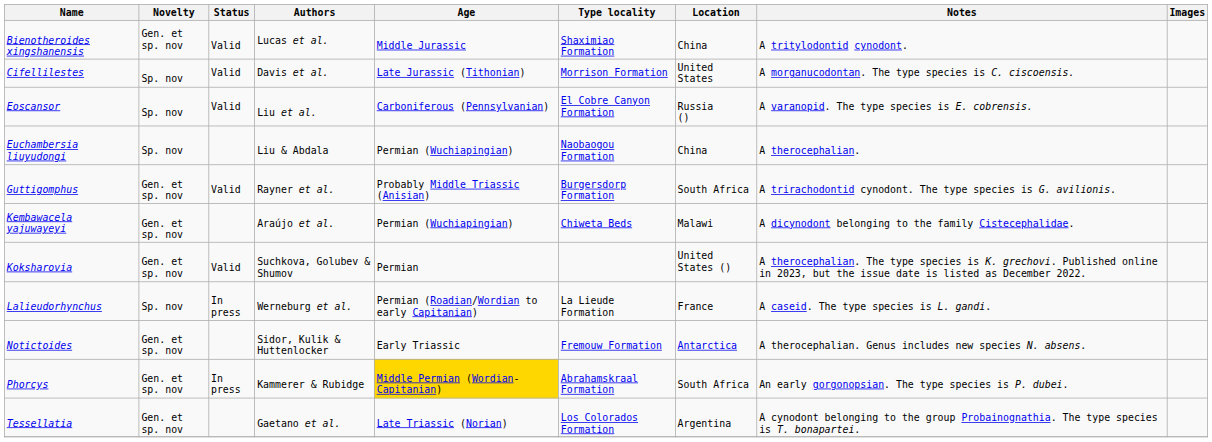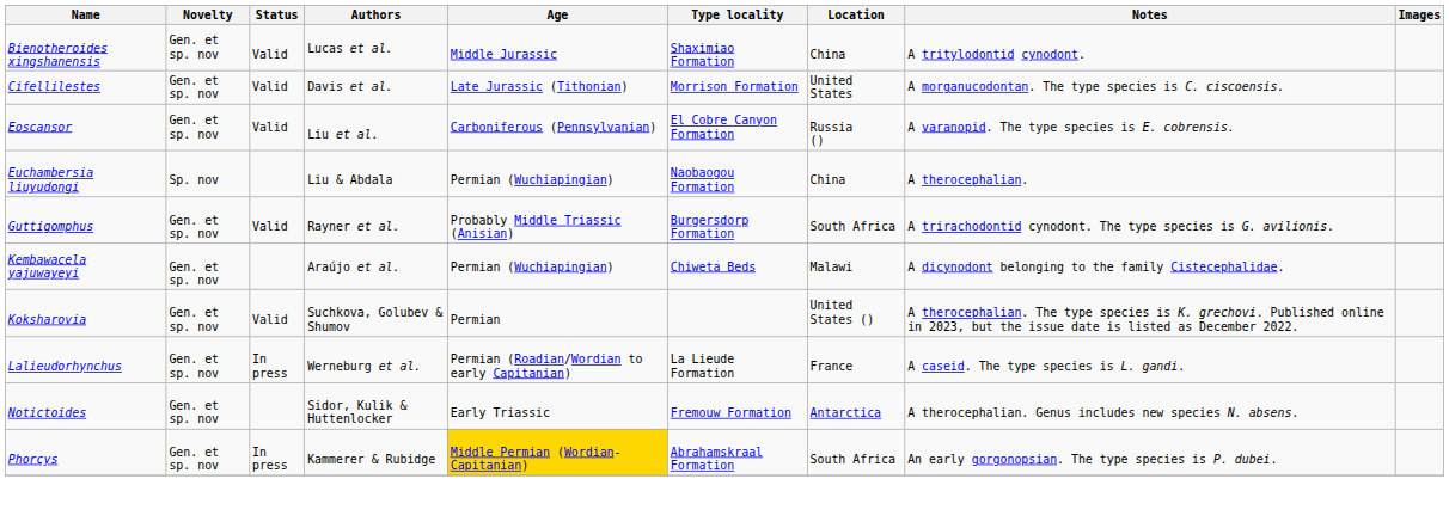 <table class="wikitable sortable" align="center" width="100%">
 <tr>
 <th>Name</th>
 <th>Novelty</th>
 <th>Status</th>
 <th>Authors</th>
 <th>Age</th>
 <th>Type locality</th>
 <th>Location</th>
 <th>Notes</th>
 <th>Images</th>
 </tr>
 <tr>
 <td><br><em><a href='#'>Bienotheroides xingshanensis</a></em></td>
 <td>Gen. et sp. nov</td>
 <td><br>Valid</td>
 <td>Lucas <em>et al.</em></td>
 <td><br><a href='#'>Middle Jurassic</a></td>
 <td><br><a href='#'>Shaximiao Formation</a></td>
 <td><br>China</td>
 <td><br>A <a href='#'>tritylodontid</a> <a href='#'>cynodont</a>.</td>
 <td></td>
 </tr>
 <tr>
 <td><em><a href='#'>Cifellilestes</a></em></td>
-<td><br>Sp. nov</td>
+<td>Gen. et sp. nov</td>
 <td>Valid</td>
 <td>Davis <em>et al.</em></td>
 <td><a href='#'>Late Jurassic</a> (<a href='#'>Tithonian</a>)</td>
 <td><a href='#'>Morrison Formation</a></td>
 <td>United States</td>
 <td>A <a href='#'>morganucodontan</a>. The type species is <em>C. ciscoensis.</em></td>
 <td></td>
 </tr>
 <tr>
 <td><em><a href='#'>Eoscansor</a></em></td>
-<td><br>Sp. nov</td>
+<td>Gen. et sp. nov</td>
 <td>Valid</td>
 <td><br>Liu <em>et al.</em></td>
 <td><a href='#'>Carboniferous</a> (<a href='#'>Pennsylvanian</a>)</td>
 <td><a href='#'>El Cobre Canyon Formation</a></td>
 <td><br>Russia<br>()</td>
 <td>A <a href='#'>varanopid</a>. The type species is <em>E. cobrensis.</em></td>
 <td></td>
 </tr>
 <tr>
 <td><br><em><a href='#'>Euchambersia liuyudongi</a></em></td>
 <td><br>Sp. nov</td>
 <td></td>
 <td><br>Liu & Abdala</td>
 <td><br>Permian (<a href='#'>Wuchiapingian</a>)</td>
 <td><br><a href='#'>Naobaogou Formation</a></td>
 <td><br>China</td>
 <td><br>A <a href='#'>therocephalian</a>.</td>
 <td></td>
 </tr>
 <tr>
 <td><br><em><a href='#'>Guttigomphus</a></em></td>
 <td><br>Gen. et sp. nov</td>
 <td><br>Valid</td>
 <td><br>Rayner <em>et al.</em></td>
 <td><br>Probably <a href='#'>Middle Triassic</a> (<a href='#'>Anisian</a>)</td>
 <td><br><a href='#'>Burgersdorp Formation</a></td>
 <td><br>South Africa</td>
 <td><br>A <a href='#'>trirachodontid</a> cynodont. The type species is <em>G. avilionis</em>.</td>
 <td></td>
 </tr>
 <tr>
 <td><a href='#'><em>Kembawacela yajuwayeyi</em></a></td>
 <td><br>Gen. et sp. nov</td>
 <td></td>
 <td>Araújo <em>et al.</em></td>
 <td>Permian (<a href='#'>Wuchiapingian</a>)</td>
 <td><a href='#'>Chiweta Beds</a></td>
 <td>Malawi</td>
 <td>A <a href='#'>dicynodont</a> belonging to the family <a href='#'>Cistecephalidae</a>.</td>
 <td></td>
 </tr>
 <tr>
 <td><br><em><a href='#'>Koksharovia</a></em></td>
 <td><br>Gen. et sp. nov</td>
 <td><br>Valid</td>
 <td><br>Suchkova, Golubev & Shumov</td>
 <td><br>Permian</td>
 <td></td>
 <td>United States ()</td>
 <td><br>A <a href='#'>therocephalian</a>. The type species is <em>K. grechovi</em>. Published online in 2023, but the issue date is listed as December 2022.</td>
 <td></td>
 </tr>
 <tr>
 <td><br><em><a href='#'>Lalieudorhynchus</a></em></td>
-<td><br>Sp. nov</td>
+<td><br>Gen. et sp. nov</td>
 <td><br>In press</td>
 <td><br>Werneburg <em>et al.</em></td>
 <td><br>Permian (<a href='#'>Roadian</a>/<a href='#'>Wordian</a> to early <a href='#'>Capitanian</a>)</td>
 <td><br>La Lieude Formation</td>
 <td><br>France</td>
 <td><br>A <a href='#'>caseid</a>. The type species is <em>L. gandi</em>.</td>
 <td></td>
 </tr>
 <tr>
 <td><br><em><a href='#'>Notictoides</a></em></td>
 <td><br>Gen. et sp. nov</td>
 <td></td>
 <td><br>Sidor, Kulik & Huttenlocker</td>
 <td><br>Early Triassic</td>
 <td><br><a href='#'>Fremouw Formation</a></td>
 <td><br><a href='#'>Antarctica</a></td>
 <td><br>A therocephalian. Genus includes new species <em>N. absens</em>.</td>
 <td></td>
 </tr>
 <tr>
 <td><br><em><a href='#'>Phorcys</a></em></td>
 <td><br>Gen. et sp. nov</td>
 <td><br>In press</td>
 <td><br>Kammerer & Rubidge</td>
 <td style="background: gold;"><br><a href='#'>Middle Permian</a> (<a href='#'>Wordian</a>-<a href='#'>Capitanian</a>)</td>
 <td><br><a href='#'>Abrahamskraal Formation</a></td>
 <td><br>South Africa</td>
 <td><br>An early <a href='#'>gorgonopsian</a>. The type species is <em>P. dubei</em>.</td>
 <td></td>
 </tr>
 <tr>
-<td><br><em><a href='#'>Tessellatia</a></em></td>
-<td><br>Gen. et sp. nov</td>
-<td></td>
-<td><br>Gaetano <em>et al.</em></td>
-<td><br><a href='#'>Late Triassic</a> (<a href='#'>Norian</a>)</td>
-<td><br><a href='#'>Los Colorados Formation</a></td>
-<td><br>Argentina</td>
-<td><br>A cynodont belonging to the group <a href='#'>Probainognathia</a>. The type species is <em>T. bonapartei</em>.</td>
-<td></td>
-</tr>
-<tr>
 </tr>
 </table>
